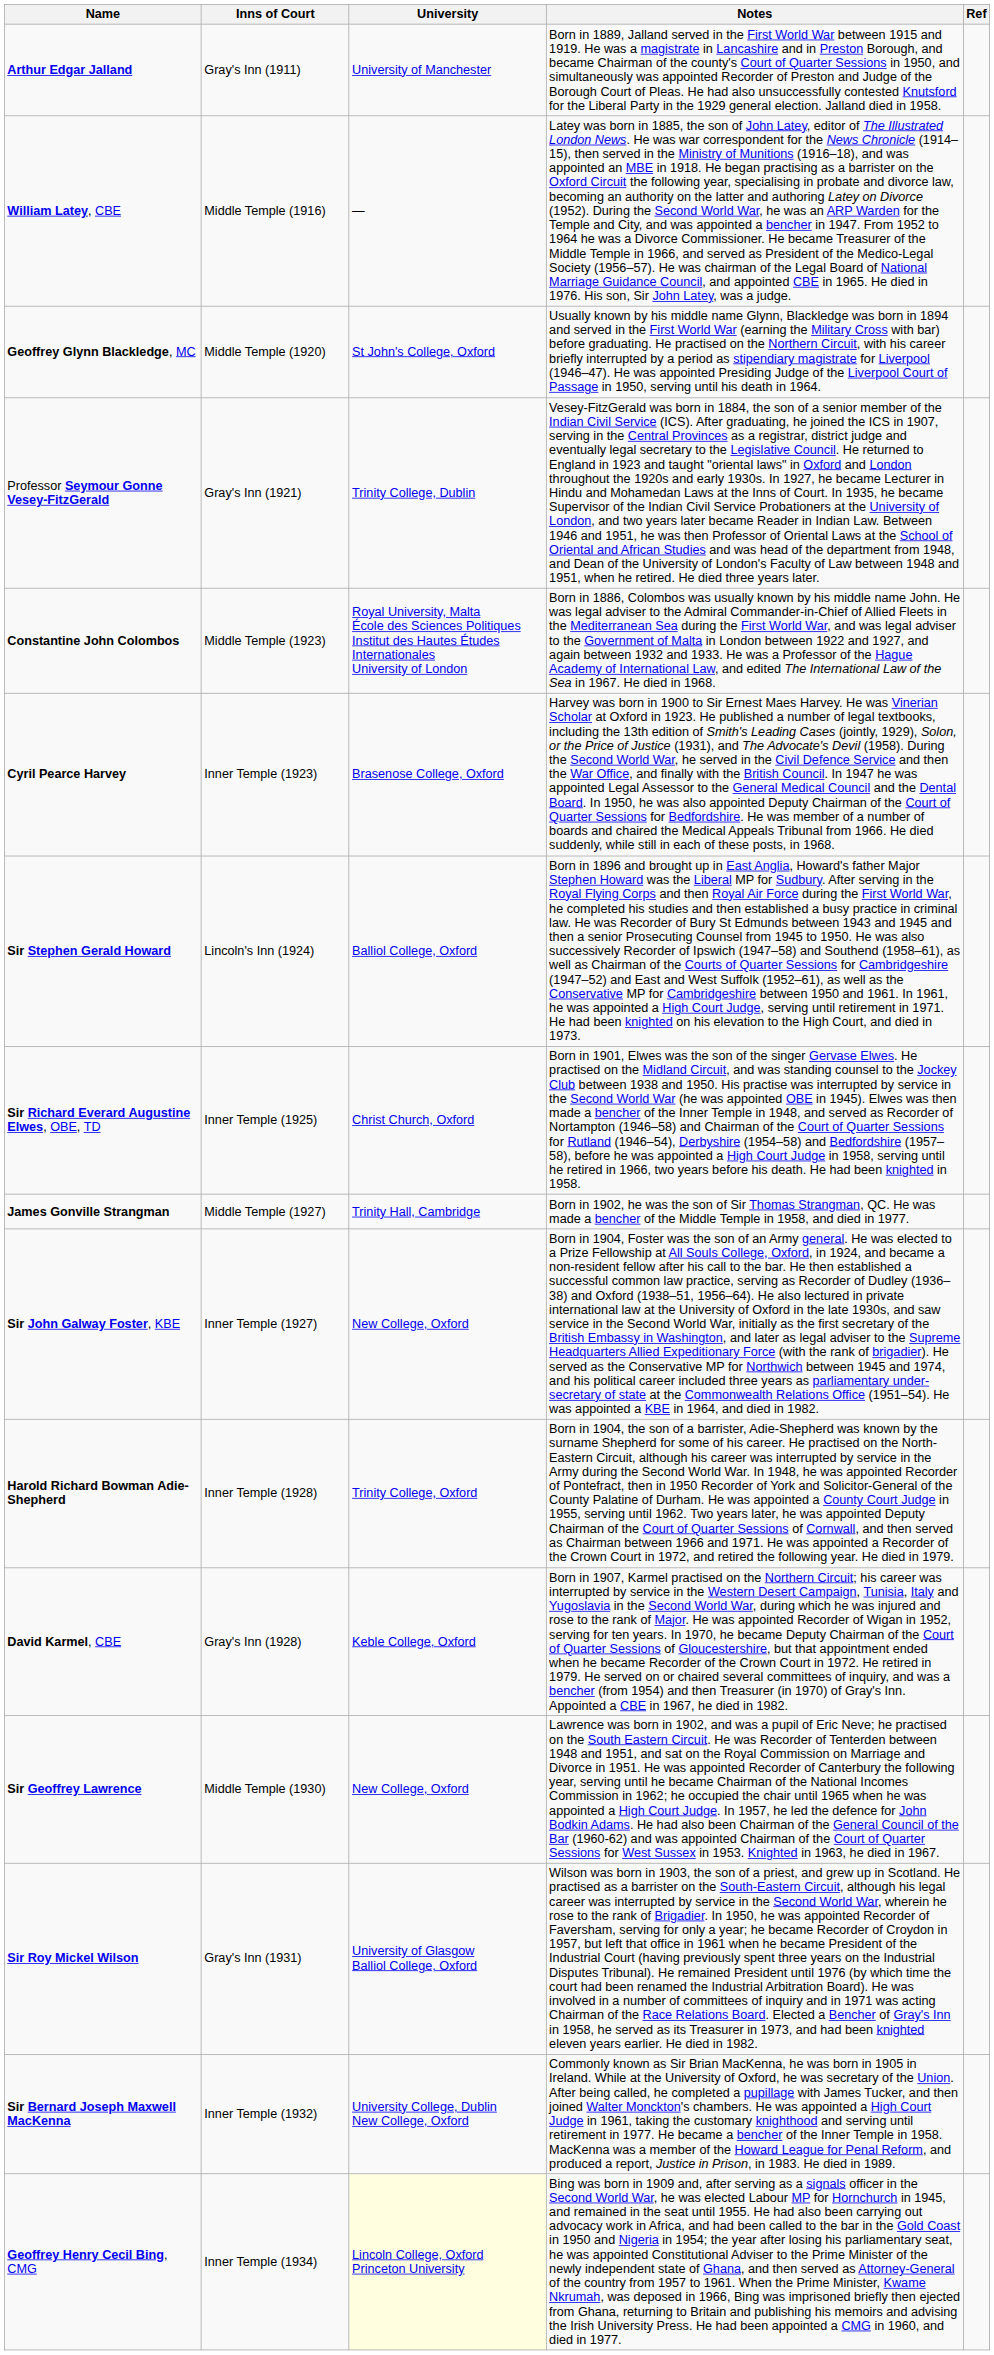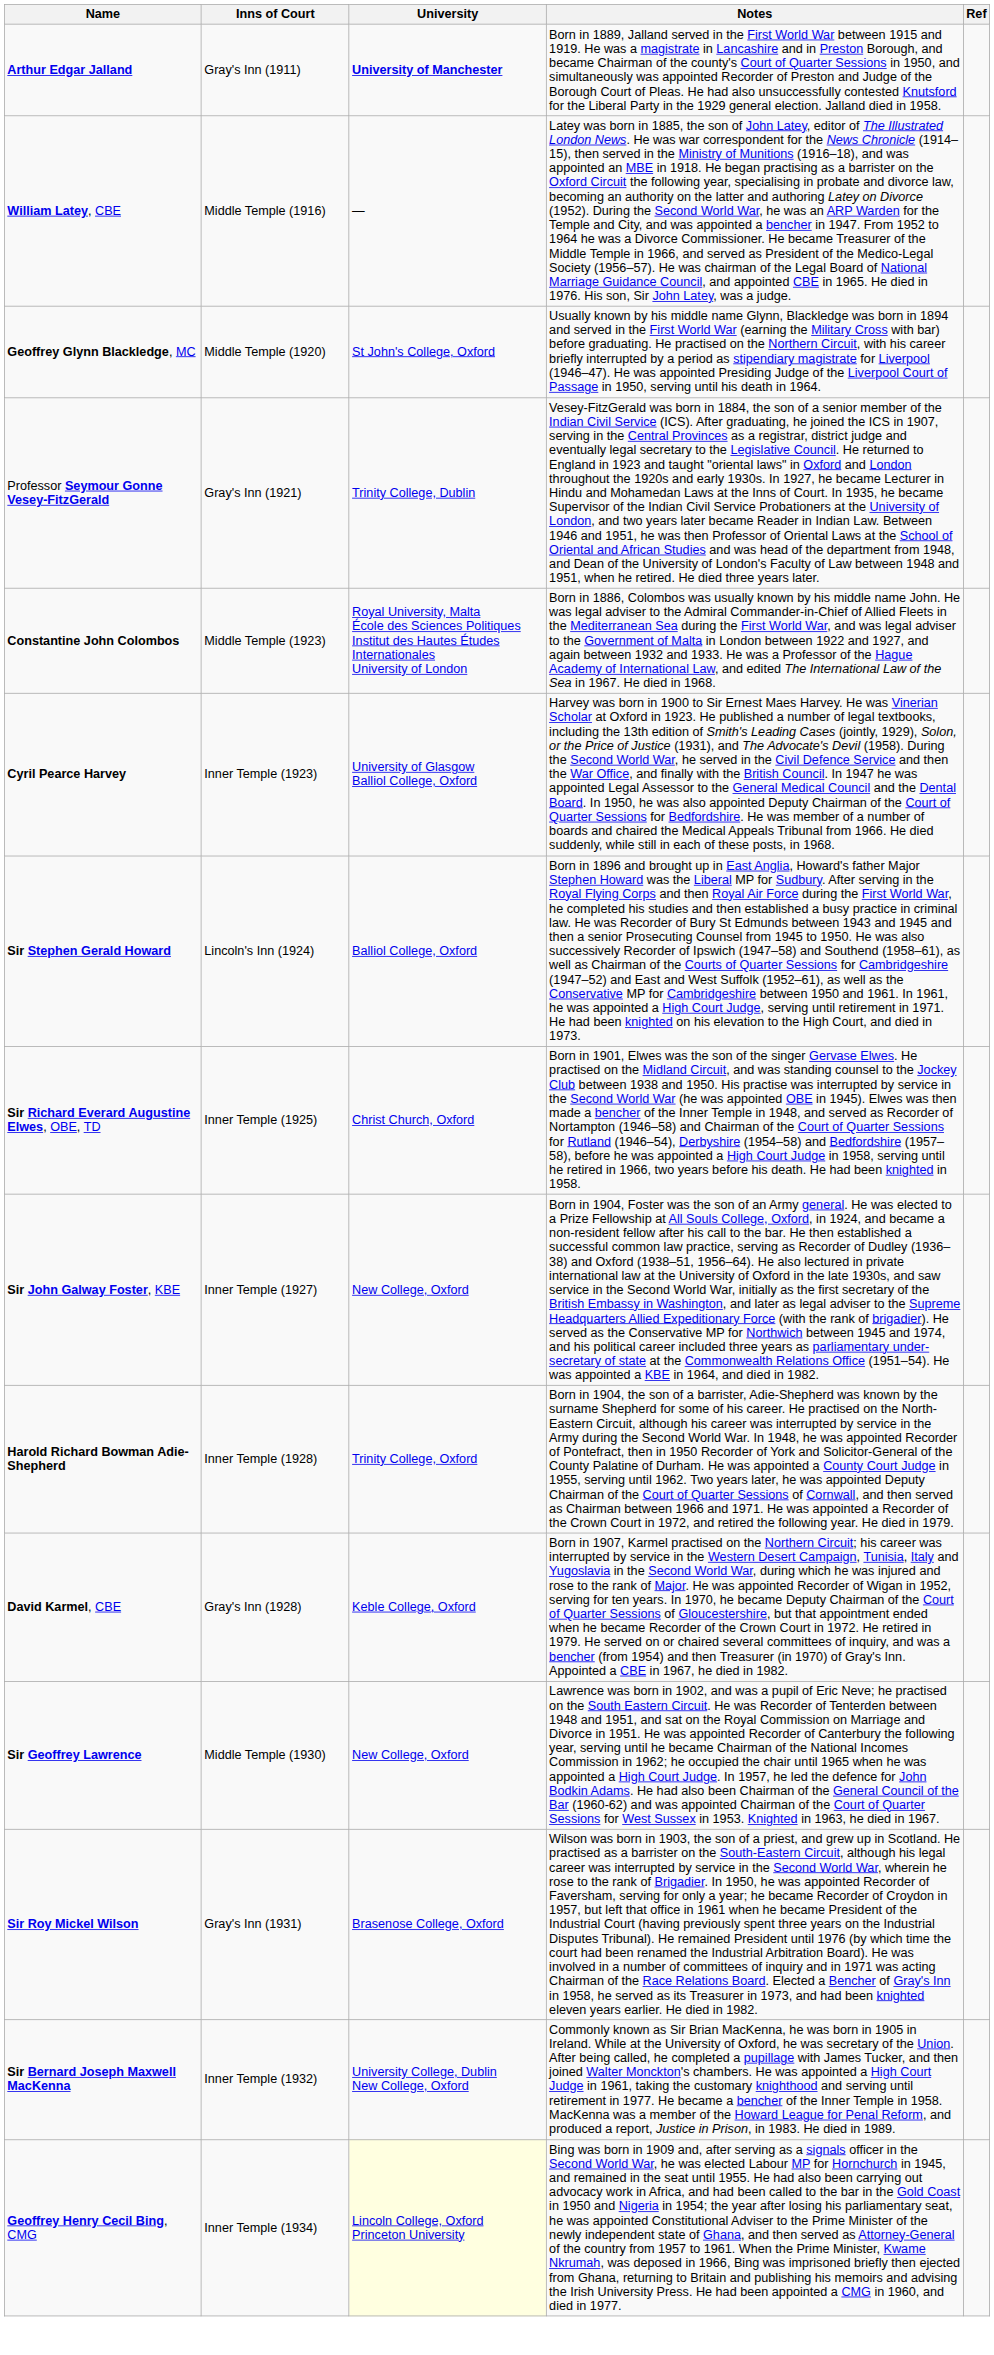 <table class="wikitable">
 <tr>
 <th width="20%">Name</th>
 <th width="15%">Inns of Court</th>
 <th width="20%">University</th>
 <th>Notes</th>
 <th>Ref</th>
 </tr>
 <tr>
 <td><strong><a href='#'>Arthur Edgar Jalland</a></strong></td>
 <td>Gray's Inn (1911)</td>
-<td><a href='#'>University of Manchester</a></td>
+<td><strong><a href='#'>University of Manchester</a></strong></td>
 <td>Born in 1889, Jalland served in the <a href='#'>First World War</a> between 1915 and 1919. He was a <a href='#'>magistrate</a> in <a href='#'>Lancashire</a> and in <a href='#'>Preston</a> Borough, and became Chairman of the county's <a href='#'>Court of Quarter Sessions</a> in 1950, and simultaneously was appointed Recorder of Preston and Judge of the Borough Court of Pleas. He had also unsuccessfully contested <a href='#'>Knutsford</a> for the Liberal Party in the 1929 general election. Jalland died in 1958.</td>
 <td></td>
 </tr>
 <tr>
 <td><strong><a href='#'>William Latey</a></strong>, <a href='#'>CBE</a></td>
 <td>Middle Temple (1916)</td>
 <td>—</td>
 <td>Latey was born in 1885, the son of <a href='#'>John Latey</a>, editor of <em><a href='#'>The Illustrated London News</a></em>. He was war correspondent for the <em><a href='#'>News Chronicle</a></em> (1914–15), then served in the <a href='#'>Ministry of Munitions</a> (1916–18), and was appointed an <a href='#'>MBE</a> in 1918. He began practising as a barrister on the <a href='#'>Oxford Circuit</a> the following year, specialising in probate and divorce law, becoming an authority on the latter and authoring <em>Latey on Divorce</em> (1952). During the <a href='#'>Second World War</a>, he was an <a href='#'>ARP Warden</a> for the Temple and City, and was appointed a <a href='#'>bencher</a> in 1947. From 1952 to 1964 he was a Divorce Commissioner. He became Treasurer of the Middle Temple in 1966, and served as President of the Medico-Legal Society (1956–57). He was chairman of the Legal Board of <a href='#'>National Marriage Guidance Council</a>, and appointed <a href='#'>CBE</a> in 1965. He died in 1976. His son, Sir <a href='#'>John Latey</a>, was a judge.</td>
 <td></td>
 </tr>
 <tr>
 <td><strong>Geoffrey Glynn Blackledge</strong>, <a href='#'>MC</a></td>
 <td>Middle Temple (1920)</td>
 <td><a href='#'>St John's College, Oxford</a></td>
 <td>Usually known by his middle name Glynn, Blackledge was born in 1894 and served in the <a href='#'>First World War</a> (earning the <a href='#'>Military Cross</a> with bar) before graduating. He practised on the <a href='#'>Northern Circuit</a>, with his career briefly interrupted by a period as <a href='#'>stipendiary magistrate</a> for <a href='#'>Liverpool</a> (1946–47). He was appointed Presiding Judge of the <a href='#'>Liverpool Court of Passage</a> in 1950, serving until his death in 1964.</td>
 <td></td>
 </tr>
 <tr>
 <td>Professor <strong><a href='#'>Seymour Gonne Vesey-FitzGerald</a></strong></td>
 <td>Gray's Inn (1921)</td>
 <td><a href='#'>Trinity College, Dublin</a></td>
 <td>Vesey-FitzGerald was born in 1884, the son of a senior member of the <a href='#'>Indian Civil Service</a> (ICS). After graduating, he joined the ICS in 1907, serving in the <a href='#'>Central Provinces</a> as a registrar, district judge and eventually legal secretary to the <a href='#'>Legislative Council</a>. He returned to England in 1923 and taught "oriental laws" in <a href='#'>Oxford</a> and <a href='#'>London</a> throughout the 1920s and early 1930s. In 1927, he became Lecturer in Hindu and Mohamedan Laws at the Inns of Court. In 1935, he became Supervisor of the Indian Civil Service Probationers at the <a href='#'>University of London</a>, and two years later became Reader in Indian Law. Between 1946 and 1951, he was then Professor of Oriental Laws at the <a href='#'>School of Oriental and African Studies</a> and was head of the department from 1948, and Dean of the University of London's Faculty of Law between 1948 and 1951, when he retired. He died three years later.</td>
 <td></td>
 </tr>
 <tr>
 <td><strong>Constantine John Colombos</strong></td>
 <td>Middle Temple (1923)</td>
 <td><a href='#'>Royal University, Malta</a><br><a href='#'>École des Sciences Politiques</a><br><a href='#'>Institut des Hautes Études Internationales</a><br><a href='#'>University of London</a></td>
 <td>Born in 1886, Colombos was usually known by his middle name John. He was legal adviser to the Admiral Commander-in-Chief of Allied Fleets in the <a href='#'>Mediterranean Sea</a> during the <a href='#'>First World War</a>, and was legal adviser to the <a href='#'>Government of Malta</a> in London between 1922 and 1927, and again between 1932 and 1933. He was a Professor of the <a href='#'>Hague Academy of International Law</a>, and edited <em>The International Law of the Sea</em> in 1967. He died in 1968.</td>
 <td></td>
 </tr>
 <tr>
 <td><strong>Cyril Pearce Harvey</strong></td>
 <td>Inner Temple (1923)</td>
-<td><a href='#'>Brasenose College, Oxford</a></td>
+<td><a href='#'>University of Glasgow</a><br><a href='#'>Balliol College, Oxford</a></td>
 <td>Harvey was born in 1900 to Sir Ernest Maes Harvey. He was <a href='#'>Vinerian Scholar</a> at Oxford in 1923. He published a number of legal textbooks, including the 13th edition of <em>Smith's Leading Cases</em> (jointly, 1929), <em>Solon, or the Price of Justice</em> (1931), and <em>The Advocate's Devil</em> (1958). During the <a href='#'>Second World War</a>, he served in the <a href='#'>Civil Defence Service</a> and then the <a href='#'>War Office</a>, and finally with the <a href='#'>British Council</a>. In 1947 he was appointed Legal Assessor to the <a href='#'>General Medical Council</a> and the <a href='#'>Dental Board</a>. In 1950, he was also appointed Deputy Chairman of the <a href='#'>Court of Quarter Sessions</a> for <a href='#'>Bedfordshire</a>. He was member of a number of boards and chaired the Medical Appeals Tribunal from 1966. He died suddenly, while still in each of these posts, in 1968.</td>
 <td></td>
 </tr>
 <tr>
 <td><strong>Sir <a href='#'>Stephen Gerald Howard</a></strong></td>
 <td>Lincoln's Inn (1924)</td>
 <td><a href='#'>Balliol College, Oxford</a></td>
 <td>Born in 1896 and brought up in <a href='#'>East Anglia</a>, Howard's father Major <a href='#'>Stephen Howard</a> was the <a href='#'>Liberal</a> MP for <a href='#'>Sudbury</a>. After serving in the <a href='#'>Royal Flying Corps</a> and then <a href='#'>Royal Air Force</a> during the <a href='#'>First World War</a>, he completed his studies and then established a busy practice in criminal law. He was Recorder of Bury St Edmunds between 1943 and 1945 and then a senior Prosecuting Counsel from 1945 to 1950. He was also successively Recorder of Ipswich (1947–58) and Southend (1958–61), as well as Chairman of the <a href='#'>Courts of Quarter Sessions</a> for <a href='#'>Cambridgeshire</a> (1947–52) and East and West Suffolk (1952–61), as well as the <a href='#'>Conservative</a> MP for <a href='#'>Cambridgeshire</a> between 1950 and 1961. In 1961, he was appointed a <a href='#'>High Court Judge</a>, serving until retirement in 1971. He had been <a href='#'>knighted</a> on his elevation to the High Court, and died in 1973.</td>
 <td></td>
 </tr>
 <tr>
 <td><strong>Sir <a href='#'>Richard Everard Augustine Elwes</a></strong>, <a href='#'>OBE</a>, <a href='#'>TD</a></td>
 <td>Inner Temple (1925)</td>
 <td><a href='#'>Christ Church, Oxford</a></td>
 <td>Born in 1901, Elwes was the son of the singer <a href='#'>Gervase Elwes</a>. He practised on the <a href='#'>Midland Circuit</a>, and was standing counsel to the <a href='#'>Jockey Club</a> between 1938 and 1950. His practise was interrupted by service in the <a href='#'>Second World War</a> (he was appointed <a href='#'>OBE</a> in 1945). Elwes was then made a <a href='#'>bencher</a> of the Inner Temple in 1948, and served as Recorder of Nortampton (1946–58) and Chairman of the <a href='#'>Court of Quarter Sessions</a> for <a href='#'>Rutland</a> (1946–54), <a href='#'>Derbyshire</a> (1954–58) and <a href='#'>Bedfordshire</a> (1957–58), before he was appointed a <a href='#'>High Court Judge</a> in 1958, serving until he retired in 1966, two years before his death. He had been <a href='#'>knighted</a> in 1958.</td>
-<td></td>
-</tr>
-<tr>
-<td><strong>James Gonville Strangman</strong></td>
-<td>Middle Temple (1927)</td>
-<td><a href='#'>Trinity Hall, Cambridge</a></td>
-<td>Born in 1902, he was the son of Sir <a href='#'>Thomas Strangman</a>, QC. He was made a <a href='#'>bencher</a> of the Middle Temple in 1958, and died in 1977.</td>
 <td></td>
 </tr>
 <tr>
 <td><strong>Sir <a href='#'>John Galway Foster</a></strong>, <a href='#'>KBE</a></td>
 <td>Inner Temple (1927)</td>
 <td><a href='#'>New College, Oxford</a></td>
 <td>Born in 1904, Foster was the son of an Army <a href='#'>general</a>. He was elected to a Prize Fellowship at <a href='#'>All Souls College, Oxford</a>, in 1924, and became a non-resident fellow after his call to the bar. He then established a successful common law practice, serving as Recorder of Dudley (1936–38) and Oxford (1938–51, 1956–64). He also lectured in private international law at the University of Oxford in the late 1930s, and saw service in the Second World War, initially as the first secretary of the <a href='#'>British Embassy in Washington</a>, and later as legal adviser to the <a href='#'>Supreme Headquarters Allied Expeditionary Force</a> (with the rank of <a href='#'>brigadier</a>). He served as the Conservative MP for <a href='#'>Northwich</a> between 1945 and 1974, and his political career included three years as <a href='#'>parliamentary under-secretary of state</a> at the <a href='#'>Commonwealth Relations Office</a> (1951–54). He was appointed a <a href='#'>KBE</a> in 1964, and died in 1982.</td>
 <td></td>
 </tr>
 <tr>
 <td><strong>Harold Richard Bowman Adie-Shepherd</strong></td>
 <td>Inner Temple (1928)</td>
 <td><a href='#'>Trinity College, Oxford</a></td>
 <td>Born in 1904, the son of a barrister, Adie-Shepherd was known by the surname Shepherd for some of his career. He practised on the North-Eastern Circuit, although his career was interrupted by service in the Army during the Second World War. In 1948, he was appointed Recorder of Pontefract, then in 1950 Recorder of York and Solicitor-General of the County Palatine of Durham. He was appointed a <a href='#'>County Court Judge</a> in 1955, serving until 1962. Two years later, he was appointed Deputy Chairman of the <a href='#'>Court of Quarter Sessions</a> of <a href='#'>Cornwall</a>, and then served as Chairman between 1966 and 1971. He was appointed a Recorder of the Crown Court in 1972, and retired the following year. He died in 1979.</td>
 <td></td>
 </tr>
 <tr>
 <td><strong>David Karmel</strong>, <a href='#'>CBE</a></td>
 <td>Gray's Inn (1928)</td>
 <td><a href='#'>Keble College, Oxford</a></td>
 <td>Born in 1907, Karmel practised on the <a href='#'>Northern Circuit</a>; his career was interrupted by service in the <a href='#'>Western Desert Campaign</a>, <a href='#'>Tunisia</a>, <a href='#'>Italy</a> and <a href='#'>Yugoslavia</a> in the <a href='#'>Second World War</a>, during which he was injured and rose to the rank of <a href='#'>Major</a>. He was appointed Recorder of Wigan in 1952, serving for ten years. In 1970, he became Deputy Chairman of the <a href='#'>Court of Quarter Sessions</a> of <a href='#'>Gloucestershire</a>, but that appointment ended when he became Recorder of the Crown Court in 1972. He retired in 1979. He served on or chaired several committees of inquiry, and was a <a href='#'>bencher</a> (from 1954) and then Treasurer (in 1970) of Gray's Inn. Appointed a <a href='#'>CBE</a> in 1967, he died in 1982.</td>
 <td></td>
 </tr>
 <tr>
 <td><strong>Sir <a href='#'>Geoffrey Lawrence</a></strong></td>
 <td>Middle Temple (1930)</td>
 <td><a href='#'>New College, Oxford</a></td>
 <td>Lawrence was born in 1902, and was a pupil of Eric Neve; he practised on the <a href='#'>South Eastern Circuit</a>. He was Recorder of Tenterden between 1948 and 1951, and sat on the Royal Commission on Marriage and Divorce in 1951. He was appointed Recorder of Canterbury the following year, serving until he became Chairman of the National Incomes Commission in 1962; he occupied the chair until 1965 when he was appointed a <a href='#'>High Court Judge</a>. In 1957, he led the defence for <a href='#'>John Bodkin Adams</a>. He had also been Chairman of the <a href='#'>General Council of the Bar</a> (1960-62) and was appointed Chairman of the <a href='#'>Court of Quarter Sessions</a> for <a href='#'>West Sussex</a> in 1953. <a href='#'>Knighted</a> in 1963, he died in 1967.</td>
 <td></td>
 </tr>
 <tr>
 <td><strong><a href='#'>Sir Roy Mickel Wilson</a></strong></td>
 <td>Gray's Inn (1931)</td>
-<td><a href='#'>University of Glasgow</a><br><a href='#'>Balliol College, Oxford</a></td>
+<td><a href='#'>Brasenose College, Oxford</a></td>
 <td>Wilson was born in 1903, the son of a priest, and grew up in Scotland. He practised as a barrister on the <a href='#'>South-Eastern Circuit</a>, although his legal career was interrupted by service in the <a href='#'>Second World War</a>, wherein he rose to the rank of <a href='#'>Brigadier</a>. In 1950, he was appointed Recorder of Faversham, serving for only a year; he became Recorder of Croydon in 1957, but left that office in 1961 when he became President of the Industrial Court (having previously spent three years on the Industrial Disputes Tribunal). He remained President until 1976 (by which time the court had been renamed the Industrial Arbitration Board). He was involved in a number of committees of inquiry and in 1971 was acting Chairman of the <a href='#'>Race Relations Board</a>. Elected a <a href='#'>Bencher</a> of <a href='#'>Gray's Inn</a> in 1958, he served as its Treasurer in 1973, and had been <a href='#'>knighted</a> eleven years earlier. He died in 1982.</td>
 <td></td>
 </tr>
 <tr>
 <td><strong>Sir <a href='#'>Bernard Joseph Maxwell MacKenna</a></strong></td>
 <td>Inner Temple (1932)</td>
 <td><a href='#'>University College, Dublin</a><br><a href='#'>New College, Oxford</a></td>
 <td>Commonly known as Sir Brian MacKenna, he was born in 1905 in Ireland. While at the University of Oxford, he was secretary of the <a href='#'>Union</a>. After being called, he completed a <a href='#'>pupillage</a> with James Tucker, and then joined <a href='#'>Walter Monckton</a>'s chambers. He was appointed a <a href='#'>High Court Judge</a> in 1961, taking the customary <a href='#'>knighthood</a> and serving until retirement in 1977. He became a <a href='#'>bencher</a> of the Inner Temple in 1958. MacKenna was a member of the <a href='#'>Howard League for Penal Reform</a>, and produced a report, <em>Justice in Prison</em>, in 1983. He died in 1989.</td>
 <td></td>
 </tr>
 <tr>
 <td><a href='#'><strong>Geoffrey Henry Cecil Bing</strong></a>, <a href='#'>CMG</a></td>
 <td>Inner Temple (1934)</td>
 <td style="background: lightyellow;"><a href='#'>Lincoln College, Oxford</a><br><a href='#'>Princeton University</a></td>
 <td>Bing was born in 1909 and, after serving as a <a href='#'>signals</a> officer in the <a href='#'>Second World War</a>, he was elected Labour <a href='#'>MP</a> for <a href='#'>Hornchurch</a> in 1945, and remained in the seat until 1955. He had also been carrying out advocacy work in Africa, and had been called to the bar in the <a href='#'>Gold Coast</a> in 1950 and <a href='#'>Nigeria</a> in 1954; the year after losing his parliamentary seat, he was appointed Constitutional Adviser to the Prime Minister of the newly independent state of <a href='#'>Ghana</a>, and then served as <a href='#'>Attorney-General</a> of the country from 1957 to 1961. When the Prime Minister, <a href='#'>Kwame Nkrumah</a>, was deposed in 1966, Bing was imprisoned briefly then ejected from Ghana, returning to Britain and publishing his memoirs and advising the Irish University Press. He had been appointed a <a href='#'>CMG</a> in 1960, and died in 1977.</td>
 <td></td>
 </tr>
 </table>
